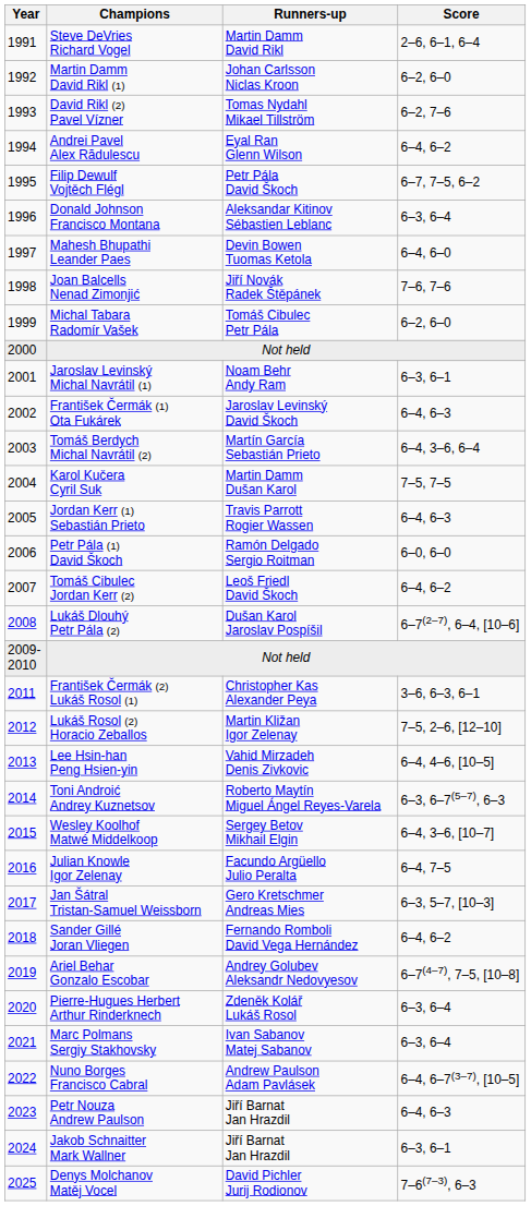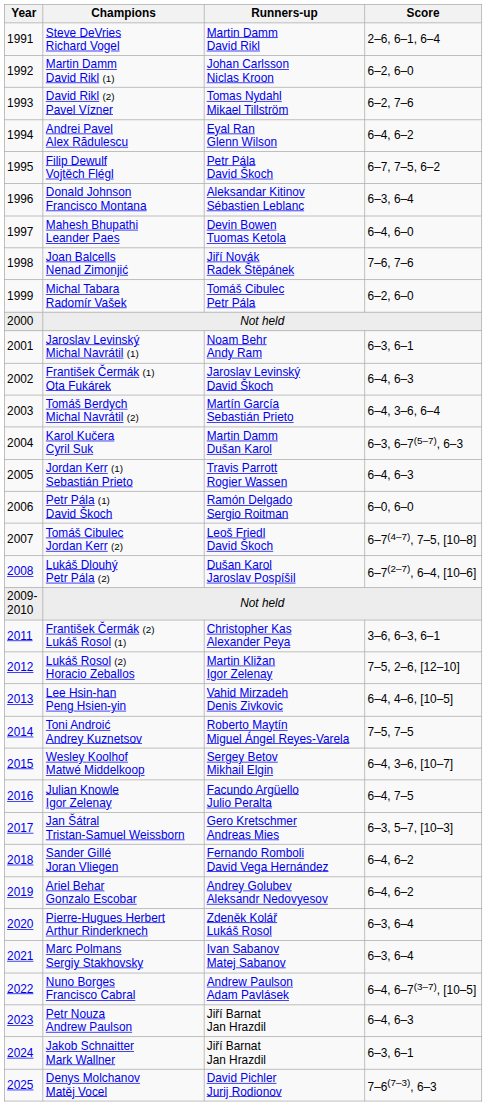 <table class="wikitable">
 <tr>
 <th style="width:45px">Year</th>
 <th style="width:210px">Champions</th>
 <th style="width:210px">Runners-up</th>
 <th style="width:150px">Score</th>
 </tr>
 <tr>
 <td>1991</td>
 <td> <a href='#'>Steve DeVries</a> <br> <a href='#'>Richard Vogel</a></td>
 <td> <a href='#'>Martin Damm</a><br> <a href='#'>David Rikl</a></td>
 <td>2–6, 6–1, 6–4</td>
 </tr>
 <tr>
 <td>1992</td>
 <td> <a href='#'>Martin Damm</a><br> <a href='#'>David Rikl</a> <small>(1)</small></td>
 <td> <a href='#'>Johan Carlsson</a><br> <a href='#'>Niclas Kroon</a></td>
 <td>6–2, 6–0</td>
 </tr>
 <tr>
 <td>1993</td>
 <td> <a href='#'>David Rikl</a> <small>(2)</small><br> <a href='#'>Pavel Vízner</a></td>
 <td> <a href='#'>Tomas Nydahl</a><br> <a href='#'>Mikael Tillström</a></td>
 <td>6–2, 7–6</td>
 </tr>
 <tr>
 <td>1994</td>
 <td> <a href='#'>Andrei Pavel</a><br> <a href='#'>Alex Rădulescu</a></td>
 <td> <a href='#'>Eyal Ran</a><br> <a href='#'>Glenn Wilson</a></td>
 <td>6–4, 6–2</td>
 </tr>
 <tr>
 <td>1995</td>
 <td> <a href='#'>Filip Dewulf</a><br> <a href='#'>Vojtěch Flégl</a></td>
 <td> <a href='#'>Petr Pála</a><br> <a href='#'>David Škoch</a></td>
 <td>6–7, 7–5, 6–2</td>
 </tr>
 <tr>
 <td>1996</td>
 <td> <a href='#'>Donald Johnson</a> <br> <a href='#'>Francisco Montana</a></td>
 <td> <a href='#'>Aleksandar Kitinov</a> <br> <a href='#'>Sébastien Leblanc</a></td>
 <td>6–3, 6–4</td>
 </tr>
 <tr>
 <td>1997</td>
 <td> <a href='#'>Mahesh Bhupathi</a> <br> <a href='#'>Leander Paes</a></td>
 <td> <a href='#'>Devin Bowen</a> <br> <a href='#'>Tuomas Ketola</a></td>
 <td>6–4, 6–0</td>
 </tr>
 <tr>
 <td>1998</td>
 <td> <a href='#'>Joan Balcells</a> <br> <a href='#'>Nenad Zimonjić</a></td>
 <td> <a href='#'>Jiří Novák</a> <br> <a href='#'>Radek Štěpánek</a></td>
 <td>7–6, 7–6</td>
 </tr>
 <tr>
 <td>1999</td>
 <td> <a href='#'>Michal Tabara</a> <br> <a href='#'>Radomír Vašek</a></td>
 <td> <a href='#'>Tomáš Cibulec</a> <br> <a href='#'>Petr Pála</a></td>
 <td>6–2, 6–0</td>
 </tr>
 <tr>
 <td style="background:#ededed">2000</td>
 <td colspan=3 align=center style="background:#ededed"><em>Not held</em></td>
 </tr>
 <tr>
 <td>2001</td>
 <td> <a href='#'>Jaroslav Levinský</a> <br> <a href='#'>Michal Navrátil</a> <small>(1)</small></td>
 <td> <a href='#'>Noam Behr</a> <br> <a href='#'>Andy Ram</a></td>
 <td>6–3, 6–1</td>
 </tr>
 <tr>
 <td>2002</td>
 <td> <a href='#'>František Čermák</a> <small>(1)</small><br> <a href='#'>Ota Fukárek</a></td>
 <td> <a href='#'>Jaroslav Levinský</a> <br> <a href='#'>David Škoch</a></td>
 <td>6–4, 6–3</td>
 </tr>
 <tr>
 <td>2003</td>
 <td> <a href='#'>Tomáš Berdych</a> <br> <a href='#'>Michal Navrátil</a> <small>(2)</small></td>
 <td> <a href='#'>Martín García</a> <br> <a href='#'>Sebastián Prieto</a></td>
 <td>6–4, 3–6, 6–4</td>
 </tr>
 <tr>
 <td>2004</td>
 <td> <a href='#'>Karol Kučera</a> <br> <a href='#'>Cyril Suk</a></td>
 <td> <a href='#'>Martin Damm</a> <br> <a href='#'>Dušan Karol</a></td>
-<td>7–5, 7–5</td>
+<td>6–3, 6–7<sup>(5–7)</sup>, 6–3</td>
 </tr>
 <tr>
 <td>2005</td>
 <td> <a href='#'>Jordan Kerr</a> <small>(1)</small><br> <a href='#'>Sebastián Prieto</a></td>
 <td> <a href='#'>Travis Parrott</a> <br> <a href='#'>Rogier Wassen</a></td>
 <td>6–4, 6–3</td>
 </tr>
 <tr>
 <td>2006</td>
 <td> <a href='#'>Petr Pála</a> <small>(1)</small><br> <a href='#'>David Škoch</a></td>
 <td> <a href='#'>Ramón Delgado</a> <br> <a href='#'>Sergio Roitman</a></td>
 <td>6–0, 6–0</td>
 </tr>
 <tr>
 <td>2007</td>
 <td> <a href='#'>Tomáš Cibulec</a> <br> <a href='#'>Jordan Kerr</a> <small>(2)</small></td>
 <td> <a href='#'>Leoš Friedl</a> <br> <a href='#'>David Škoch</a></td>
-<td>6–4, 6–2</td>
+<td>6–7<sup>(4–7)</sup>, 7–5, [10–8]</td>
 </tr>
 <tr>
 <td><a href='#'>2008</a></td>
 <td> <a href='#'>Lukáš Dlouhý</a> <br> <a href='#'>Petr Pála</a> <small>(2)</small></td>
 <td> <a href='#'>Dušan Karol</a> <br> <a href='#'>Jaroslav Pospíšil</a></td>
 <td>6–7<sup>(2–7)</sup>, 6–4, [10–6]</td>
 </tr>
 <tr>
 <td style="background:#ededed">2009- 2010</td>
 <td colspan=3 align=center style="background:#ededed"><em>Not held</em></td>
 </tr>
 <tr>
 <td><a href='#'>2011</a></td>
 <td> <a href='#'>František Čermák</a> <small>(2)</small><br> <a href='#'>Lukáš Rosol</a> <small>(1)</small></td>
 <td> <a href='#'>Christopher Kas</a> <br> <a href='#'>Alexander Peya</a></td>
 <td>3–6, 6–3, 6–1</td>
 </tr>
 <tr>
 <td><a href='#'>2012</a></td>
 <td> <a href='#'>Lukáš Rosol</a> <small>(2)</small><br> <a href='#'>Horacio Zeballos</a></td>
 <td> <a href='#'>Martin Kližan</a> <br> <a href='#'>Igor Zelenay</a></td>
 <td>7–5, 2–6, [12–10]</td>
 </tr>
 <tr>
 <td><a href='#'>2013</a></td>
 <td> <a href='#'>Lee Hsin-han</a> <br> <a href='#'>Peng Hsien-yin</a></td>
 <td> <a href='#'>Vahid Mirzadeh</a> <br> <a href='#'>Denis Zivkovic</a></td>
 <td>6–4, 4–6, [10–5]</td>
 </tr>
 <tr>
 <td><a href='#'>2014</a></td>
 <td> <a href='#'>Toni Androić</a><br>  <a href='#'>Andrey Kuznetsov</a></td>
 <td> <a href='#'>Roberto Maytín</a> <br>  <a href='#'>Miguel Ángel Reyes-Varela</a></td>
-<td>6–3, 6–7<sup>(5–7)</sup>, 6–3</td>
+<td>7–5, 7–5</td>
 </tr>
 <tr>
 <td><a href='#'>2015</a></td>
 <td> <a href='#'>Wesley Koolhof</a> <br>  <a href='#'>Matwé Middelkoop</a></td>
 <td> <a href='#'>Sergey Betov</a> <br>  <a href='#'>Mikhail Elgin</a></td>
 <td>6–4, 3–6, [10–7]</td>
 </tr>
 <tr>
 <td><a href='#'>2016</a></td>
 <td> <a href='#'>Julian Knowle</a> <br>  <a href='#'>Igor Zelenay</a></td>
 <td> <a href='#'>Facundo Argüello</a> <br>  <a href='#'>Julio Peralta</a></td>
 <td>6–4, 7–5</td>
 </tr>
 <tr>
 <td><a href='#'>2017</a></td>
 <td> <a href='#'>Jan Šátral</a> <br>  <a href='#'>Tristan-Samuel Weissborn</a></td>
 <td> <a href='#'>Gero Kretschmer</a> <br>  <a href='#'>Andreas Mies</a></td>
 <td>6–3, 5–7, [10–3]</td>
 </tr>
 <tr>
 <td><a href='#'>2018</a></td>
 <td> <a href='#'>Sander Gillé</a> <br>  <a href='#'>Joran Vliegen</a></td>
 <td> <a href='#'>Fernando Romboli</a> <br>  <a href='#'>David Vega Hernández</a></td>
 <td>6–4, 6–2</td>
 </tr>
 <tr>
 <td><a href='#'>2019</a></td>
 <td> <a href='#'>Ariel Behar</a> <br>  <a href='#'>Gonzalo Escobar</a></td>
 <td> <a href='#'>Andrey Golubev</a> <br>  <a href='#'>Aleksandr Nedovyesov</a></td>
-<td>6–7<sup>(4–7)</sup>, 7–5, [10–8]</td>
+<td>6–4, 6–2</td>
 </tr>
 <tr>
 <td><a href='#'>2020</a></td>
 <td> <a href='#'>Pierre-Hugues Herbert</a> <br>  <a href='#'>Arthur Rinderknech</a></td>
 <td> <a href='#'>Zdeněk Kolář</a> <br>  <a href='#'>Lukáš Rosol</a></td>
 <td>6–3, 6–4</td>
 </tr>
 <tr>
 <td><a href='#'>2021</a></td>
 <td> <a href='#'>Marc Polmans</a> <br>  <a href='#'>Sergiy Stakhovsky</a></td>
 <td> <a href='#'>Ivan Sabanov</a> <br>  <a href='#'>Matej Sabanov</a></td>
 <td>6–3, 6–4</td>
 </tr>
 <tr>
 <td><a href='#'>2022</a></td>
 <td> <a href='#'>Nuno Borges</a><br> <a href='#'>Francisco Cabral</a></td>
 <td> <a href='#'>Andrew Paulson</a><br> <a href='#'>Adam Pavlásek</a></td>
 <td>6–4, 6–7<sup>(3–7)</sup>, [10–5]</td>
 </tr>
 <tr>
 <td><a href='#'>2023</a></td>
 <td> <a href='#'>Petr Nouza</a><br> <a href='#'>Andrew Paulson</a></td>
 <td> Jiří Barnat<br> Jan Hrazdil</td>
 <td>6–4, 6–3</td>
 </tr>
 <tr>
 <td><a href='#'>2024</a></td>
 <td> <a href='#'>Jakob Schnaitter</a><br> <a href='#'>Mark Wallner</a></td>
 <td> Jiří Barnat<br> Jan Hrazdil</td>
 <td>6–3, 6–1</td>
 </tr>
 <tr>
 <td><a href='#'>2025</a></td>
 <td> <a href='#'>Denys Molchanov</a><br> <a href='#'>Matěj Vocel</a></td>
 <td> <a href='#'>David Pichler</a><br> <a href='#'>Jurij Rodionov</a></td>
 <td>7–6<sup>(7–3)</sup>, 6–3</td>
 </tr>
 </table>
